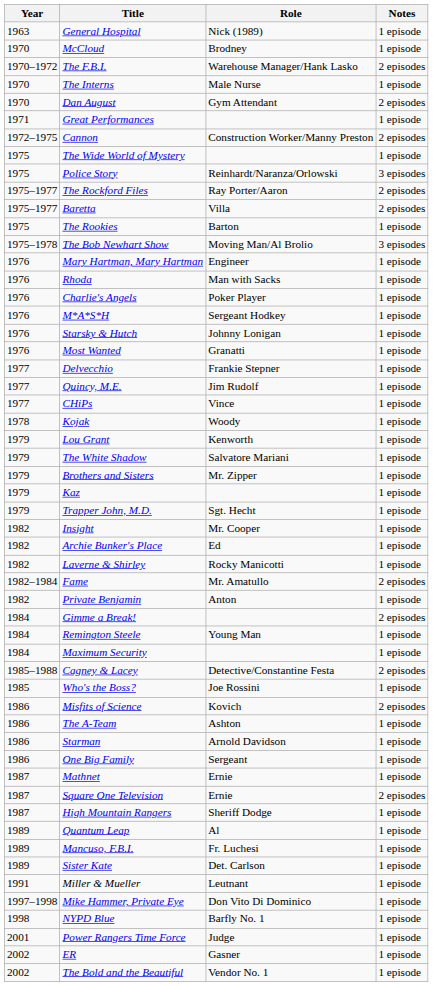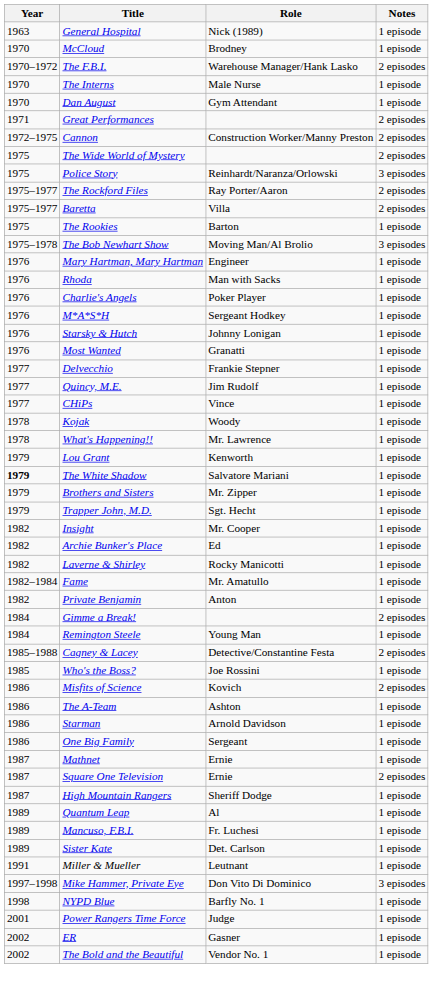 <table class="wikitable">
 <tr>
 <th>Year</th>
 <th>Title</th>
 <th>Role</th>
 <th>Notes</th>
 </tr>
 <tr>
 <td>1963</td>
 <td><em><a href='#'>General Hospital</a></em></td>
 <td>Nick (1989)</td>
 <td>1 episode</td>
 </tr>
 <tr>
 <td>1970</td>
 <td><em><a href='#'>McCloud</a></em></td>
 <td>Brodney</td>
 <td>1 episode</td>
 </tr>
 <tr>
 <td>1970–1972</td>
 <td><em><a href='#'>The F.B.I.</a></em></td>
 <td>Warehouse Manager/Hank Lasko</td>
 <td>2 episodes</td>
 </tr>
 <tr>
 <td>1970</td>
 <td><em><a href='#'>The Interns</a></em></td>
 <td>Male Nurse</td>
 <td>1 episode</td>
 </tr>
 <tr>
 <td>1970</td>
 <td><em><a href='#'>Dan August</a></em></td>
 <td>Gym Attendant</td>
-<td>2 episodes</td>
+<td>1 episode</td>
 </tr>
 <tr>
 <td>1971</td>
 <td><em><a href='#'>Great Performances</a></em></td>
 <td></td>
-<td>1 episode</td>
+<td>2 episodes</td>
 </tr>
 <tr>
 <td>1972–1975</td>
 <td><em><a href='#'>Cannon</a></em></td>
 <td>Construction Worker/Manny Preston</td>
 <td>2 episodes</td>
 </tr>
 <tr>
 <td>1975</td>
 <td><em><a href='#'>The Wide World of Mystery</a></em></td>
 <td></td>
-<td>1 episode</td>
+<td>2 episodes</td>
 </tr>
 <tr>
 <td>1975</td>
 <td><em><a href='#'>Police Story</a></em></td>
 <td>Reinhardt/Naranza/Orlowski</td>
 <td>3 episodes</td>
 </tr>
 <tr>
 <td>1975–1977</td>
 <td><em><a href='#'>The Rockford Files</a></em></td>
 <td>Ray Porter/Aaron</td>
 <td>2 episodes</td>
 </tr>
 <tr>
 <td>1975–1977</td>
 <td><em><a href='#'>Baretta</a></em></td>
 <td>Villa</td>
 <td>2 episodes</td>
 </tr>
 <tr>
 <td>1975</td>
 <td><em><a href='#'>The Rookies</a></em></td>
 <td>Barton</td>
 <td>1 episode</td>
 </tr>
 <tr>
 <td>1975–1978</td>
 <td><em><a href='#'>The Bob Newhart Show</a></em></td>
 <td>Moving Man/Al Brolio</td>
 <td>3 episodes</td>
 </tr>
 <tr>
 <td>1976</td>
 <td><em><a href='#'>Mary Hartman, Mary Hartman</a></em></td>
 <td>Engineer</td>
 <td>1 episode</td>
 </tr>
 <tr>
 <td>1976</td>
 <td><em><a href='#'>Rhoda</a></em></td>
 <td>Man with Sacks</td>
 <td>1 episode</td>
 </tr>
 <tr>
 <td>1976</td>
 <td><em><a href='#'>Charlie's Angels</a></em></td>
 <td>Poker Player</td>
 <td>1 episode</td>
 </tr>
 <tr>
 <td>1976</td>
 <td><em><a href='#'>M*A*S*H</a></em></td>
 <td>Sergeant Hodkey</td>
 <td>1 episode</td>
 </tr>
 <tr>
 <td>1976</td>
 <td><em><a href='#'>Starsky & Hutch</a></em></td>
 <td>Johnny Lonigan</td>
 <td>1 episode</td>
 </tr>
 <tr>
 <td>1976</td>
 <td><em><a href='#'>Most Wanted</a></em></td>
 <td>Granatti</td>
 <td>1 episode</td>
 </tr>
 <tr>
 <td>1977</td>
 <td><em><a href='#'>Delvecchio</a></em></td>
 <td>Frankie Stepner</td>
 <td>1 episode</td>
 </tr>
 <tr>
 <td>1977</td>
 <td><em><a href='#'>Quincy, M.E.</a></em></td>
 <td>Jim Rudolf</td>
 <td>1 episode</td>
 </tr>
 <tr>
 <td>1977</td>
 <td><em><a href='#'>CHiPs</a></em></td>
 <td>Vince</td>
 <td>1 episode</td>
 </tr>
 <tr>
 <td>1978</td>
 <td><em><a href='#'>Kojak</a></em></td>
 <td>Woody</td>
 <td>1 episode</td>
 </tr>
 <tr>
+<td>1978</td>
+<td><em><a href='#'>What's Happening!!</a></em></td>
+<td>Mr. Lawrence</td>
+<td>1 episode</td>
+</tr>
+<tr>
 <td>1979</td>
 <td><em><a href='#'>Lou Grant</a></em></td>
 <td>Kenworth</td>
 <td>1 episode</td>
 </tr>
 <tr>
-<td>1979</td>
+<td><strong>1979</strong></td>
 <td><em><a href='#'>The White Shadow</a></em></td>
 <td>Salvatore Mariani</td>
 <td>1 episode</td>
 </tr>
 <tr>
 <td>1979</td>
 <td><em><a href='#'>Brothers and Sisters</a></em></td>
 <td>Mr. Zipper</td>
-<td>1 episode</td>
-</tr>
-<tr>
-<td>1979</td>
-<td><em><a href='#'>Kaz</a></em></td>
-<td></td>
 <td>1 episode</td>
 </tr>
 <tr>
 <td>1979</td>
 <td><em><a href='#'>Trapper John, M.D.</a></em></td>
 <td>Sgt. Hecht</td>
 <td>1 episode</td>
 </tr>
 <tr>
 <td>1982</td>
 <td><em><a href='#'>Insight</a></em></td>
 <td>Mr. Cooper</td>
 <td>1 episode</td>
 </tr>
 <tr>
 <td>1982</td>
 <td><em><a href='#'>Archie Bunker's Place</a></em></td>
 <td>Ed</td>
 <td>1 episode</td>
 </tr>
 <tr>
 <td>1982</td>
 <td><em><a href='#'>Laverne & Shirley</a></em></td>
 <td>Rocky Manicotti</td>
 <td>1 episode</td>
 </tr>
 <tr>
 <td>1982–1984</td>
 <td><em><a href='#'>Fame</a></em></td>
 <td>Mr. Amatullo</td>
-<td>2 episodes</td>
+<td>1 episode</td>
 </tr>
 <tr>
 <td>1982</td>
 <td><em><a href='#'>Private Benjamin</a></em></td>
 <td>Anton</td>
 <td>1 episode</td>
 </tr>
 <tr>
 <td>1984</td>
 <td><em><a href='#'>Gimme a Break!</a></em></td>
 <td></td>
 <td>2 episodes</td>
 </tr>
 <tr>
 <td>1984</td>
 <td><em><a href='#'>Remington Steele</a></em></td>
 <td>Young Man</td>
-<td>1 episode</td>
-</tr>
-<tr>
-<td>1984</td>
-<td><em><a href='#'>Maximum Security</a></em></td>
-<td></td>
 <td>1 episode</td>
 </tr>
 <tr>
 <td>1985–1988</td>
 <td><em><a href='#'>Cagney & Lacey</a></em></td>
 <td>Detective/Constantine Festa</td>
 <td>2 episodes</td>
 </tr>
 <tr>
 <td>1985</td>
 <td><em><a href='#'>Who's the Boss?</a></em></td>
 <td>Joe Rossini</td>
 <td>1 episode</td>
 </tr>
 <tr>
 <td>1986</td>
 <td><em><a href='#'>Misfits of Science</a></em></td>
 <td>Kovich</td>
 <td>2 episodes</td>
 </tr>
 <tr>
 <td>1986</td>
 <td><em><a href='#'>The A-Team</a></em></td>
 <td>Ashton</td>
 <td>1 episode</td>
 </tr>
 <tr>
 <td>1986</td>
 <td><em><a href='#'>Starman</a></em></td>
 <td>Arnold Davidson</td>
 <td>1 episode</td>
 </tr>
 <tr>
 <td>1986</td>
 <td><em><a href='#'>One Big Family</a></em></td>
 <td>Sergeant</td>
 <td>1 episode</td>
 </tr>
 <tr>
 <td>1987</td>
 <td><em><a href='#'>Mathnet</a></em></td>
 <td>Ernie</td>
 <td>1 episode</td>
 </tr>
 <tr>
 <td>1987</td>
 <td><em><a href='#'>Square One Television</a></em></td>
 <td>Ernie</td>
 <td>2 episodes</td>
 </tr>
 <tr>
 <td>1987</td>
 <td><em><a href='#'>High Mountain Rangers</a></em></td>
 <td>Sheriff Dodge</td>
 <td>1 episode</td>
 </tr>
 <tr>
 <td>1989</td>
 <td><em><a href='#'>Quantum Leap</a></em></td>
 <td>Al</td>
 <td>1 episode</td>
 </tr>
 <tr>
 <td>1989</td>
 <td><em><a href='#'>Mancuso, F.B.I.</a></em></td>
 <td>Fr. Luchesi</td>
 <td>1 episode</td>
 </tr>
 <tr>
 <td>1989</td>
 <td><em><a href='#'>Sister Kate</a></em></td>
 <td>Det. Carlson</td>
 <td>1 episode</td>
 </tr>
 <tr>
 <td>1991</td>
 <td><em>Miller & Mueller</em></td>
 <td>Leutnant</td>
 <td>1 episode</td>
 </tr>
 <tr>
 <td>1997–1998</td>
 <td><em><a href='#'>Mike Hammer, Private Eye</a></em></td>
 <td>Don Vito Di Dominico</td>
-<td>1 episode</td>
+<td>3 episodes</td>
 </tr>
 <tr>
 <td>1998</td>
 <td><em><a href='#'>NYPD Blue</a></em></td>
 <td>Barfly No. 1</td>
 <td>1 episode</td>
 </tr>
 <tr>
 <td>2001</td>
 <td><em><a href='#'>Power Rangers Time Force</a></em></td>
 <td>Judge</td>
 <td>1 episode</td>
 </tr>
 <tr>
 <td>2002</td>
 <td><em><a href='#'>ER</a></em></td>
 <td>Gasner</td>
 <td>1 episode</td>
 </tr>
 <tr>
 <td>2002</td>
 <td><em><a href='#'>The Bold and the Beautiful</a></em></td>
 <td>Vendor No. 1</td>
 <td>1 episode</td>
 </tr>
 </table>
